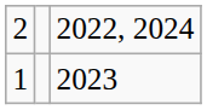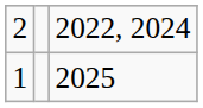 <table class="wikitable">
 <tr>
 <td>2</td>
 <td></td>
 <td>2022, 2024</td>
 </tr>
 <tr>
 <td>1</td>
 <td></td>
-<td>2023</td>
+<td>2025</td>
 </tr>
 </table>
